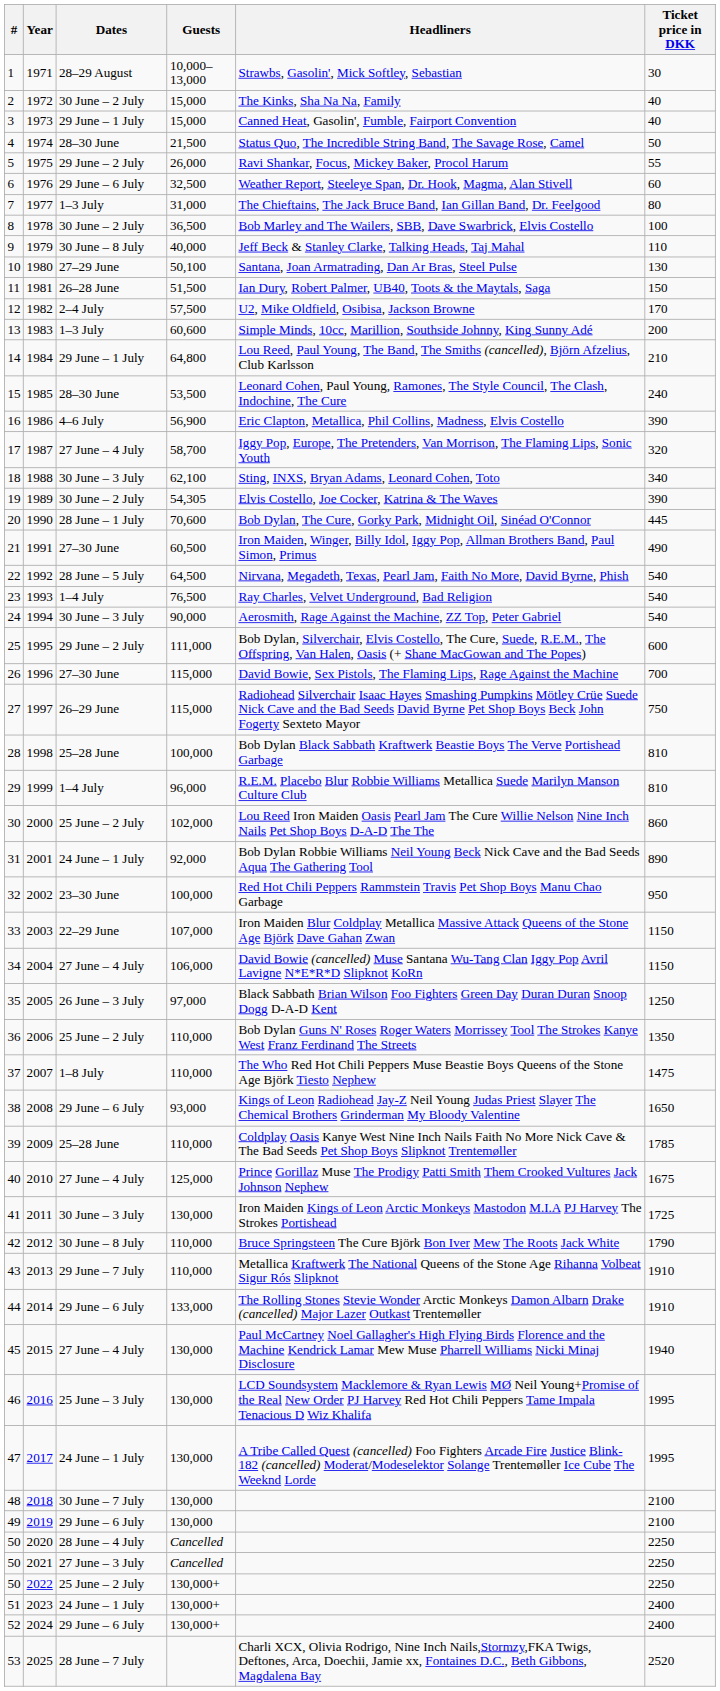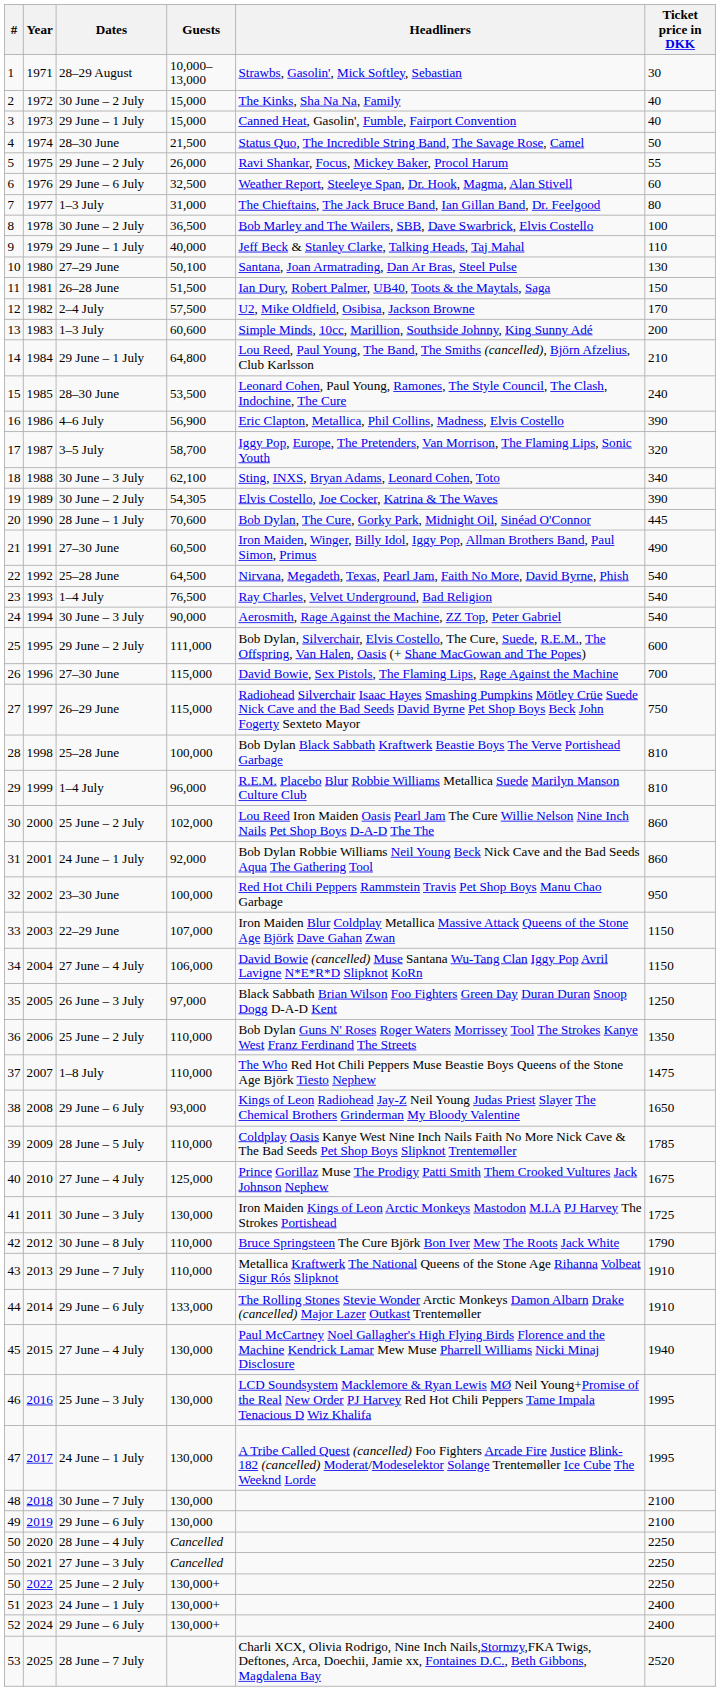 <table class="wikitable sortable">
 <tr>
 <th>#</th>
 <th>Year</th>
 <th style="width:8em">Dates</th>
 <th>Guests</th>
 <th class="unsortable">Headliners</th>
 <th>Ticket price in <a href='#'>DKK</a></th>
 </tr>
 <tr>
 <td>1</td>
 <td>1971</td>
 <td>28–29 August</td>
 <td>10,000–13,000</td>
 <td><a href='#'>Strawbs</a>, <a href='#'>Gasolin'</a>, <a href='#'>Mick Softley</a>, <a href='#'>Sebastian</a></td>
 <td>30</td>
 </tr>
 <tr>
 <td>2</td>
 <td>1972</td>
 <td>30 June – 2 July</td>
 <td>15,000</td>
 <td><a href='#'>The Kinks</a>, <a href='#'>Sha Na Na</a>, <a href='#'>Family</a></td>
 <td>40</td>
 </tr>
 <tr>
 <td>3</td>
 <td>1973</td>
 <td>29 June – 1 July</td>
 <td>15,000</td>
 <td><a href='#'>Canned Heat</a>, Gasolin', <a href='#'>Fumble</a>, <a href='#'>Fairport Convention</a></td>
 <td>40</td>
 </tr>
 <tr>
 <td>4</td>
 <td>1974</td>
 <td>28–30 June</td>
 <td>21,500</td>
 <td><a href='#'>Status Quo</a>, <a href='#'>The Incredible String Band</a>, <a href='#'>The Savage Rose</a>, <a href='#'>Camel</a></td>
 <td>50</td>
 </tr>
 <tr>
 <td>5</td>
 <td>1975</td>
 <td>29 June – 2 July</td>
 <td>26,000</td>
 <td><a href='#'>Ravi Shankar</a>, <a href='#'>Focus</a>, <a href='#'>Mickey Baker</a>, <a href='#'>Procol Harum</a></td>
 <td>55</td>
 </tr>
 <tr>
 <td>6</td>
 <td>1976</td>
 <td>29 June – 6 July</td>
 <td>32,500</td>
 <td><a href='#'>Weather Report</a>, <a href='#'>Steeleye Span</a>, <a href='#'>Dr. Hook</a>, <a href='#'>Magma</a>, <a href='#'>Alan Stivell</a></td>
 <td>60</td>
 </tr>
 <tr>
 <td>7</td>
 <td>1977</td>
 <td>1–3 July</td>
 <td>31,000</td>
 <td><a href='#'>The Chieftains</a>, <a href='#'>The Jack Bruce Band</a>, <a href='#'>Ian Gillan Band</a>, <a href='#'>Dr. Feelgood</a></td>
 <td>80</td>
 </tr>
 <tr>
 <td>8</td>
 <td>1978</td>
 <td>30 June – 2 July</td>
 <td>36,500</td>
 <td><a href='#'>Bob Marley and The Wailers</a>, <a href='#'>SBB</a>, <a href='#'>Dave Swarbrick</a>, <a href='#'>Elvis Costello</a></td>
 <td>100</td>
 </tr>
 <tr>
 <td>9</td>
 <td>1979</td>
-<td>30 June – 8 July</td>
+<td>29 June – 1 July</td>
 <td>40,000</td>
 <td><a href='#'>Jeff Beck</a> & <a href='#'>Stanley Clarke</a>, <a href='#'>Talking Heads</a>, <a href='#'>Taj Mahal</a></td>
 <td>110</td>
 </tr>
 <tr>
 <td>10</td>
 <td>1980</td>
 <td>27–29 June</td>
 <td>50,100</td>
 <td><a href='#'>Santana</a>, <a href='#'>Joan Armatrading</a>, <a href='#'>Dan Ar Bras</a>, <a href='#'>Steel Pulse</a></td>
 <td>130</td>
 </tr>
 <tr>
 <td>11</td>
 <td>1981</td>
 <td>26–28 June</td>
 <td>51,500</td>
 <td><a href='#'>Ian Dury</a>, <a href='#'>Robert Palmer</a>, <a href='#'>UB40</a>, <a href='#'>Toots & the Maytals</a>, <a href='#'>Saga</a></td>
 <td>150</td>
 </tr>
 <tr>
 <td>12</td>
 <td>1982</td>
 <td>2–4 July</td>
 <td>57,500</td>
 <td><a href='#'>U2</a>, <a href='#'>Mike Oldfield</a>, <a href='#'>Osibisa</a>, <a href='#'>Jackson Browne</a></td>
 <td>170</td>
 </tr>
 <tr>
 <td>13</td>
 <td>1983</td>
 <td>1–3 July</td>
 <td>60,600</td>
 <td><a href='#'>Simple Minds</a>, <a href='#'>10cc</a>, <a href='#'>Marillion</a>, <a href='#'>Southside Johnny</a>, <a href='#'>King Sunny Adé</a></td>
 <td>200</td>
 </tr>
 <tr>
 <td>14</td>
 <td>1984</td>
 <td>29 June – 1 July</td>
 <td>64,800</td>
 <td><a href='#'>Lou Reed</a>, <a href='#'>Paul Young</a>, <a href='#'>The Band</a>, <a href='#'>The Smiths</a> <em>(cancelled)</em>, <a href='#'>Björn Afzelius</a>, Club Karlsson</td>
 <td>210</td>
 </tr>
 <tr>
 <td>15</td>
 <td>1985</td>
 <td>28–30 June</td>
 <td>53,500</td>
 <td><a href='#'>Leonard Cohen</a>, Paul Young, <a href='#'>Ramones</a>, <a href='#'>The Style Council</a>, <a href='#'>The Clash</a>, <a href='#'>Indochine</a>, <a href='#'>The Cure</a></td>
 <td>240</td>
 </tr>
 <tr>
 <td>16</td>
 <td>1986</td>
 <td>4–6 July</td>
 <td>56,900</td>
 <td><a href='#'>Eric Clapton</a>, <a href='#'>Metallica</a>, <a href='#'>Phil Collins</a>, <a href='#'>Madness</a>, <a href='#'>Elvis Costello</a></td>
 <td>390</td>
 </tr>
 <tr>
 <td>17</td>
 <td>1987</td>
-<td>27 June – 4 July</td>
+<td>3–5 July</td>
 <td>58,700</td>
 <td><a href='#'>Iggy Pop</a>, <a href='#'>Europe</a>, <a href='#'>The Pretenders</a>, <a href='#'>Van Morrison</a>, <a href='#'>The Flaming Lips</a>, <a href='#'>Sonic Youth</a></td>
 <td>320</td>
 </tr>
 <tr>
 <td>18</td>
 <td>1988</td>
 <td>30 June – 3 July</td>
 <td>62,100</td>
 <td><a href='#'>Sting</a>, <a href='#'>INXS</a>, <a href='#'>Bryan Adams</a>, <a href='#'>Leonard Cohen</a>, <a href='#'>Toto</a></td>
 <td>340</td>
 </tr>
 <tr>
 <td>19</td>
 <td>1989</td>
 <td>30 June – 2 July</td>
 <td>54,305</td>
 <td><a href='#'>Elvis Costello</a>, <a href='#'>Joe Cocker</a>, <a href='#'>Katrina & The Waves</a></td>
 <td>390</td>
 </tr>
 <tr>
 <td>20</td>
 <td>1990</td>
 <td>28 June – 1 July</td>
 <td>70,600</td>
 <td><a href='#'>Bob Dylan</a>, <a href='#'>The Cure</a>, <a href='#'>Gorky Park</a>, <a href='#'>Midnight Oil</a>, <a href='#'>Sinéad O'Connor</a></td>
 <td>445</td>
 </tr>
 <tr>
 <td>21</td>
 <td>1991</td>
 <td>27–30 June</td>
 <td>60,500</td>
 <td><a href='#'>Iron Maiden</a>, <a href='#'>Winger</a>, <a href='#'>Billy Idol</a>, <a href='#'>Iggy Pop</a>, <a href='#'>Allman Brothers Band</a>, <a href='#'>Paul Simon</a>, <a href='#'>Primus</a></td>
 <td>490</td>
 </tr>
 <tr>
 <td>22</td>
 <td>1992</td>
-<td>28 June – 5 July</td>
+<td>25–28 June</td>
 <td>64,500</td>
 <td><a href='#'>Nirvana</a>, <a href='#'>Megadeth</a>, <a href='#'>Texas</a>, <a href='#'>Pearl Jam</a>, <a href='#'>Faith No More</a>, <a href='#'>David Byrne</a>, <a href='#'>Phish</a></td>
 <td>540</td>
 </tr>
 <tr>
 <td>23</td>
 <td>1993</td>
 <td>1–4 July</td>
 <td>76,500</td>
 <td><a href='#'>Ray Charles</a>, <a href='#'>Velvet Underground</a>, <a href='#'>Bad Religion</a></td>
 <td>540</td>
 </tr>
 <tr>
 <td>24</td>
 <td>1994</td>
 <td>30 June – 3 July</td>
 <td>90,000</td>
 <td><a href='#'>Aerosmith</a>, <a href='#'>Rage Against the Machine</a>, <a href='#'>ZZ Top</a>, <a href='#'>Peter Gabriel</a></td>
 <td>540</td>
 </tr>
 <tr>
 <td>25</td>
 <td>1995</td>
 <td>29 June – 2 July</td>
 <td>111,000</td>
 <td>Bob Dylan, <a href='#'>Silverchair</a>, <a href='#'>Elvis Costello</a>, The Cure, <a href='#'>Suede</a>, <a href='#'>R.E.M.</a>, <a href='#'>The Offspring</a>, <a href='#'>Van Halen</a>, <a href='#'>Oasis</a> (+ <a href='#'>Shane MacGowan and The Popes</a>)</td>
 <td>600</td>
 </tr>
 <tr>
 <td>26</td>
 <td>1996</td>
 <td>27–30 June</td>
 <td>115,000</td>
 <td><a href='#'>David Bowie</a>, <a href='#'>Sex Pistols</a>, <a href='#'>The Flaming Lips</a>, <a href='#'>Rage Against the Machine</a></td>
 <td>700</td>
 </tr>
 <tr>
 <td>27</td>
 <td>1997</td>
 <td>26–29 June</td>
 <td>115,000</td>
 <td><a href='#'>Radiohead</a>  <a href='#'>Silverchair</a>  <a href='#'>Isaac Hayes</a>  <a href='#'>Smashing Pumpkins</a>  <a href='#'>Mötley Crüe</a>  <a href='#'>Suede</a>  <a href='#'>Nick Cave and the Bad Seeds</a>  <a href='#'>David Byrne</a>  <a href='#'>Pet Shop Boys</a>  <a href='#'>Beck</a>  <a href='#'>John Fogerty</a>  Sexteto Mayor</td>
 <td>750</td>
 </tr>
 <tr>
 <td>28</td>
 <td>1998</td>
 <td>25–28 June</td>
 <td>100,000</td>
 <td>Bob Dylan  <a href='#'>Black Sabbath</a>  <a href='#'>Kraftwerk</a>  <a href='#'>Beastie Boys</a>  <a href='#'>The Verve</a>  <a href='#'>Portishead</a>  <a href='#'>Garbage</a></td>
 <td>810</td>
 </tr>
 <tr>
 <td>29</td>
 <td>1999</td>
 <td>1–4 July</td>
 <td>96,000</td>
 <td><a href='#'>R.E.M.</a>  <a href='#'>Placebo</a>  <a href='#'>Blur</a>  <a href='#'>Robbie Williams</a>  Metallica  <a href='#'>Suede</a>  <a href='#'>Marilyn Manson</a>  <a href='#'>Culture Club</a></td>
 <td>810</td>
 </tr>
 <tr>
 <td>30</td>
 <td>2000</td>
 <td>25 June – 2 July</td>
 <td>102,000</td>
 <td><a href='#'>Lou Reed</a>  Iron Maiden  <a href='#'>Oasis</a>  <a href='#'>Pearl Jam</a>  The Cure  <a href='#'>Willie Nelson</a>  <a href='#'>Nine Inch Nails</a>  <a href='#'>Pet Shop Boys</a>  <a href='#'>D-A-D</a>  <a href='#'>The The</a></td>
 <td>860</td>
 </tr>
 <tr>
 <td>31</td>
 <td>2001</td>
 <td>24 June – 1 July</td>
 <td>92,000</td>
 <td>Bob Dylan  Robbie Williams  <a href='#'>Neil Young</a>  <a href='#'>Beck</a>  Nick Cave and the Bad Seeds  <a href='#'>Aqua</a>  <a href='#'>The Gathering</a>  <a href='#'>Tool</a></td>
-<td>890</td>
+<td>860</td>
 </tr>
 <tr>
 <td>32</td>
 <td>2002</td>
 <td>23–30 June</td>
 <td>100,000</td>
 <td><a href='#'>Red Hot Chili Peppers</a>  <a href='#'>Rammstein</a>  <a href='#'>Travis</a>  <a href='#'>Pet Shop Boys</a>  <a href='#'>Manu Chao</a>  Garbage</td>
 <td>950</td>
 </tr>
 <tr>
 <td>33</td>
 <td>2003</td>
 <td>22–29 June</td>
 <td>107,000</td>
 <td>Iron Maiden  <a href='#'>Blur</a>  <a href='#'>Coldplay</a>  Metallica  <a href='#'>Massive Attack</a>  <a href='#'>Queens of the Stone Age</a>  <a href='#'>Björk</a>  <a href='#'>Dave Gahan</a>  <a href='#'>Zwan</a></td>
 <td>1150</td>
 </tr>
 <tr>
 <td>34</td>
 <td>2004</td>
 <td>27 June – 4 July</td>
 <td>106,000</td>
 <td><a href='#'>David Bowie</a> <em>(cancelled)</em>  <a href='#'>Muse</a>  Santana  <a href='#'>Wu-Tang Clan</a>  <a href='#'>Iggy Pop</a>  <a href='#'>Avril Lavigne</a>  <a href='#'>N*E*R*D</a>  <a href='#'>Slipknot</a>  <a href='#'>KoRn</a></td>
 <td>1150</td>
 </tr>
 <tr>
 <td>35</td>
 <td>2005</td>
 <td>26 June – 3 July</td>
 <td>97,000</td>
 <td>Black Sabbath  <a href='#'>Brian Wilson</a>  <a href='#'>Foo Fighters</a>  <a href='#'>Green Day</a>  <a href='#'>Duran Duran</a>  <a href='#'>Snoop Dogg</a>  D-A-D  <a href='#'>Kent</a></td>
 <td>1250</td>
 </tr>
 <tr>
 <td>36</td>
 <td>2006</td>
 <td>25 June – 2 July</td>
 <td>110,000</td>
 <td>Bob Dylan  <a href='#'>Guns N' Roses</a>  <a href='#'>Roger Waters</a>  <a href='#'>Morrissey</a>  <a href='#'>Tool</a>  <a href='#'>The Strokes</a>  <a href='#'>Kanye West</a>  <a href='#'>Franz Ferdinand</a>  <a href='#'>The Streets</a></td>
 <td>1350</td>
 </tr>
 <tr>
 <td>37</td>
 <td>2007</td>
 <td>1–8 July</td>
 <td>110,000</td>
 <td><a href='#'>The Who</a>  Red Hot Chili Peppers  Muse  Beastie Boys  Queens of the Stone Age  Björk  <a href='#'>Tiesto</a> <a href='#'>Nephew</a></td>
 <td>1475</td>
 </tr>
 <tr>
 <td>38</td>
 <td>2008</td>
 <td>29 June – 6 July</td>
 <td>93,000</td>
 <td><a href='#'>Kings of Leon</a>   <a href='#'>Radiohead</a>   <a href='#'>Jay-Z</a>  Neil Young  <a href='#'>Judas Priest</a>  <a href='#'>Slayer</a>  <a href='#'>The Chemical Brothers</a>  <a href='#'>Grinderman</a>  <a href='#'>My Bloody Valentine</a></td>
 <td>1650</td>
 </tr>
 <tr>
 <td>39</td>
 <td>2009</td>
-<td>25–28 June</td>
+<td>28 June – 5 July</td>
 <td>110,000</td>
 <td><a href='#'>Coldplay</a>  <a href='#'>Oasis</a>  Kanye West  Nine Inch Nails  Faith No More  Nick Cave & The Bad Seeds  <a href='#'>Pet Shop Boys</a>  <a href='#'>Slipknot</a>  <a href='#'>Trentemøller</a></td>
 <td>1785</td>
 </tr>
 <tr>
 <td>40</td>
 <td>2010</td>
 <td>27 June – 4 July</td>
 <td>125,000</td>
 <td><a href='#'>Prince</a>  <a href='#'>Gorillaz</a>  Muse  <a href='#'>The Prodigy</a>  <a href='#'>Patti Smith</a>  <a href='#'>Them Crooked Vultures</a>  <a href='#'>Jack Johnson</a>  <a href='#'>Nephew</a></td>
 <td>1675</td>
 </tr>
 <tr>
 <td>41</td>
 <td>2011</td>
 <td>30 June – 3 July</td>
 <td>130,000</td>
 <td>Iron Maiden  <a href='#'>Kings of Leon</a>  <a href='#'>Arctic Monkeys</a>  <a href='#'>Mastodon</a>  <a href='#'>M.I.A</a>  <a href='#'>PJ Harvey</a>  The Strokes   <a href='#'>Portishead</a></td>
 <td>1725</td>
 </tr>
 <tr>
 <td>42</td>
 <td>2012</td>
 <td>30 June – 8 July</td>
 <td>110,000</td>
 <td><a href='#'>Bruce Springsteen</a>  The Cure  Björk  <a href='#'>Bon Iver</a>  <a href='#'>Mew</a>  <a href='#'>The Roots</a>  <a href='#'>Jack White</a></td>
 <td>1790</td>
 </tr>
 <tr>
 <td>43</td>
 <td>2013</td>
 <td>29 June – 7 July</td>
 <td>110,000</td>
 <td>Metallica  <a href='#'>Kraftwerk</a>  <a href='#'>The National</a>  Queens of the Stone Age  <a href='#'>Rihanna</a>  <a href='#'>Volbeat</a>  <a href='#'>Sigur Rós</a>  <a href='#'>Slipknot</a></td>
 <td>1910</td>
 </tr>
 <tr>
 <td>44</td>
 <td>2014</td>
 <td>29 June – 6 July</td>
 <td>133,000</td>
 <td><a href='#'>The Rolling Stones</a>  <a href='#'>Stevie Wonder</a>  Arctic Monkeys  <a href='#'>Damon Albarn</a>  <a href='#'>Drake</a> <em>(cancelled)</em>  <a href='#'>Major Lazer</a>  <a href='#'>Outkast</a>   Trentemøller</td>
 <td>1910</td>
 </tr>
 <tr>
 <td>45</td>
 <td>2015</td>
 <td>27 June – 4 July</td>
 <td>130,000</td>
 <td><a href='#'>Paul McCartney</a>  <a href='#'>Noel Gallagher's High Flying Birds</a>  <a href='#'>Florence and the Machine</a>  <a href='#'>Kendrick Lamar</a>  Mew  Muse  <a href='#'>Pharrell Williams</a>  <a href='#'>Nicki Minaj</a>  <a href='#'>Disclosure</a></td>
 <td>1940</td>
 </tr>
 <tr>
 <td>46</td>
 <td><a href='#'>2016</a></td>
 <td>25 June – 3 July</td>
 <td>130,000</td>
 <td><a href='#'>LCD Soundsystem</a>  <a href='#'>Macklemore & Ryan Lewis</a>  <a href='#'>MØ</a>  Neil Young+<a href='#'>Promise of the Real</a>  <a href='#'>New Order</a>  <a href='#'>PJ Harvey</a>  Red Hot Chili Peppers  <a href='#'>Tame Impala</a>  <a href='#'>Tenacious D</a>  <a href='#'>Wiz Khalifa</a></td>
 <td>1995</td>
 </tr>
 <tr>
 <td>47</td>
 <td><a href='#'>2017</a></td>
 <td>24 June – 1 July</td>
 <td>130,000</td>
 <td><br><a href='#'>A Tribe Called Quest</a> <em>(cancelled)</em>  Foo Fighters   <a href='#'>Arcade Fire</a>  <a href='#'>Justice</a>  <a href='#'>Blink-182</a> <em>(cancelled)</em>  <a href='#'>Moderat</a>/<a href='#'>Modeselektor</a>  <a href='#'>Solange</a>  Trentemøller  <a href='#'>Ice Cube</a>  <a href='#'>The Weeknd</a>  <a href='#'>Lorde</a></td>
 <td>1995</td>
 </tr>
 <tr>
 <td>48</td>
 <td><a href='#'>2018</a></td>
 <td>30 June – 7 July</td>
 <td>130,000</td>
 <td></td>
 <td>2100</td>
 </tr>
 <tr>
 <td>49</td>
 <td><a href='#'>2019</a></td>
 <td>29 June – 6 July</td>
 <td>130,000</td>
 <td></td>
 <td>2100</td>
 </tr>
 <tr>
 <td>50</td>
 <td>2020</td>
 <td>28 June – 4 July</td>
 <td><em>Cancelled</em></td>
 <td></td>
 <td>2250</td>
 </tr>
 <tr>
 <td>50</td>
 <td>2021</td>
 <td>27 June – 3 July</td>
 <td><em>Cancelled</em></td>
 <td></td>
 <td>2250</td>
 </tr>
 <tr>
 <td>50</td>
 <td><a href='#'>2022</a></td>
 <td>25 June – 2 July</td>
 <td>130,000+</td>
 <td></td>
 <td>2250</td>
 </tr>
 <tr>
 <td>51</td>
 <td>2023</td>
 <td>24 June – 1 July</td>
 <td>130,000+</td>
 <td></td>
 <td>2400</td>
 </tr>
 <tr>
 <td>52</td>
 <td>2024</td>
 <td>29 June – 6 July</td>
 <td>130,000+</td>
 <td></td>
 <td>2400</td>
 </tr>
 <tr>
 <td>53</td>
 <td>2025</td>
 <td>28 June – 7 July</td>
 <td></td>
 <td>Charli XCX, Olivia Rodrigo, Nine Inch Nails,<a href='#'>Stormzy</a>,FKA Twigs, Deftones, Arca, Doechii, Jamie xx, <a href='#'>Fontaines D.C.</a>, <a href='#'>Beth Gibbons</a>, <a href='#'>Magdalena Bay</a></td>
 <td>2520</td>
 </tr>
 </table>
